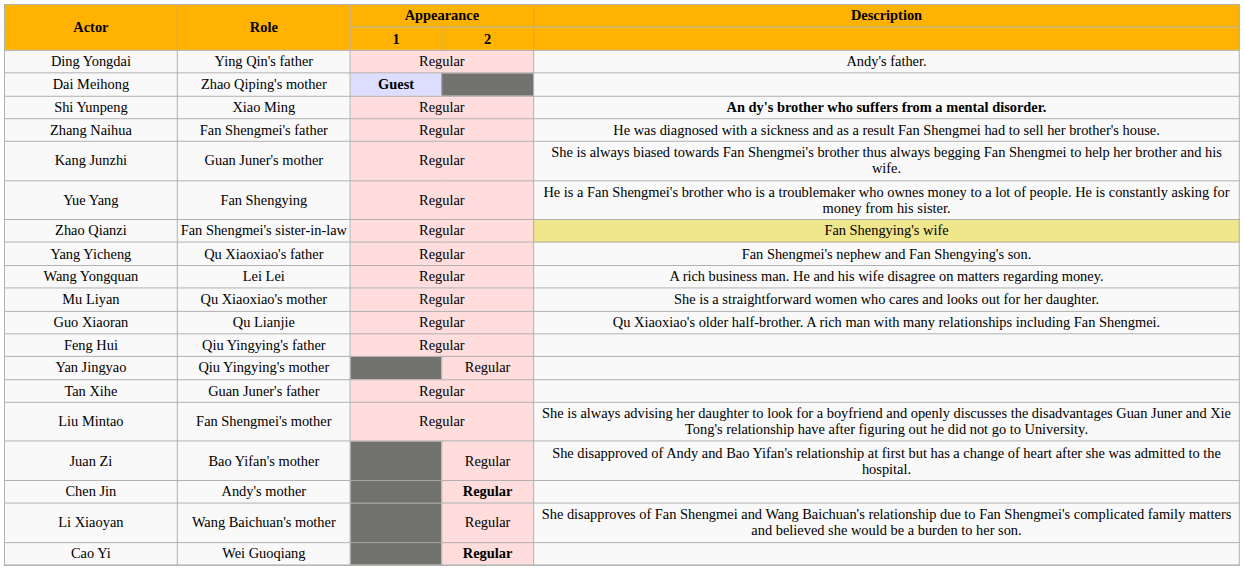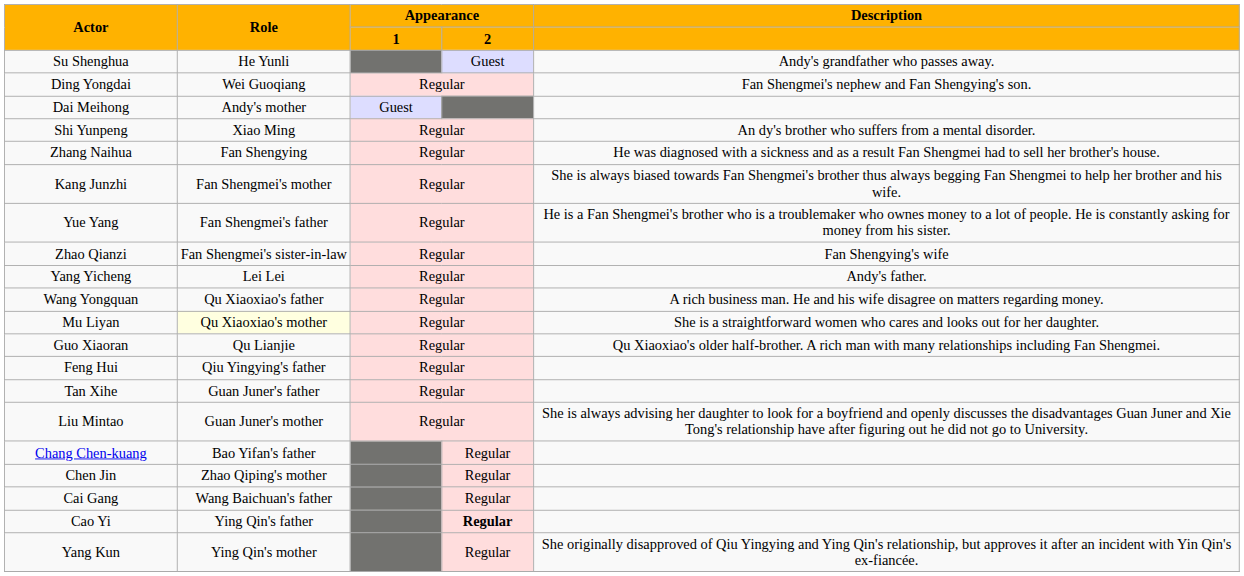 <table class="wikitable" style="text-align:center">
 <tr style="background:#ffb200">
 <td rowspan="2" style="width:14%"><strong>Actor</strong></td>
 <td rowspan="2" style="width:14%"><strong>Role</strong></td>
 <td colspan="2"><strong>Appearance</strong></td>
 <td><strong>Description</strong></td>
 </tr>
 <tr style="background:#ffb200">
 <td style="width:60pt;"><strong>1</strong></td>
 <td style="width:60pt;"><strong>2</strong></td>
 <td style="width:500pt;"></td>
 </tr>
 <tr>
+<td>Su Shenghua</td>
+<td>He Yunli</td>
+<td style="background: #72726f"></td>
+<td style="background: #ddddff">Guest</td>
+<td>Andy's grandfather who passes away.</td>
+</tr>
+<tr>
 <td>Ding Yongdai</td>
-<td>Ying Qin's father</td>
+<td>Wei Guoqiang</td>
 <td colspan="2" style="background: #ffdddd">Regular</td>
-<td>Andy's father.</td>
+<td>Fan Shengmei's nephew and Fan Shengying's son.</td>
 </tr>
 <tr>
 <td>Dai Meihong</td>
-<td>Zhao Qiping's mother</td>
-<td style="background: #ddddff"><strong>Guest</strong></td>
+<td>Andy's mother</td>
+<td style="background: #ddddff">Guest</td>
 <td style="background: #72726f"></td>
 <td></td>
 </tr>
 <tr>
 <td>Shi Yunpeng</td>
 <td>Xiao Ming</td>
 <td colspan="2" style="background: #ffdddd">Regular</td>
-<td><strong>An dy's brother who suffers from a mental disorder.</strong></td>
+<td>An dy's brother who suffers from a mental disorder.</td>
 </tr>
 <tr>
 <td>Zhang Naihua</td>
-<td>Fan Shengmei's father</td>
+<td>Fan Shengying</td>
 <td colspan="2" style="background: #ffdddd">Regular</td>
 <td>He was diagnosed with a sickness and as a result Fan Shengmei had to sell her brother's house.</td>
 </tr>
 <tr>
 <td>Kang Junzhi</td>
-<td>Guan Juner's mother</td>
+<td>Fan Shengmei's mother</td>
 <td colspan="2" style="background: #ffdddd">Regular</td>
 <td>She is always biased towards Fan Shengmei's brother thus always begging Fan Shengmei to help her brother and his wife.</td>
 </tr>
 <tr>
 <td>Yue Yang</td>
-<td>Fan Shengying</td>
+<td>Fan Shengmei's father</td>
 <td colspan="2" style="background: #ffdddd">Regular</td>
 <td>He is a Fan Shengmei's brother who is a troublemaker who ownes money to a lot of people. He is constantly asking for money from his sister.</td>
 </tr>
 <tr>
 <td>Zhao Qianzi</td>
 <td>Fan Shengmei's sister-in-law</td>
 <td colspan="2" style="background: #ffdddd">Regular</td>
-<td style="background: khaki;">Fan Shengying's wife</td>
+<td>Fan Shengying's wife</td>
 </tr>
 <tr>
 <td>Yang Yicheng</td>
-<td>Qu Xiaoxiao's father</td>
+<td>Lei Lei</td>
 <td colspan="2" style="background: #ffdddd">Regular</td>
-<td>Fan Shengmei's nephew and Fan Shengying's son.</td>
+<td>Andy's father.</td>
 </tr>
 <tr>
 <td>Wang Yongquan</td>
-<td>Lei Lei</td>
+<td>Qu Xiaoxiao's father</td>
 <td colspan="2" style="background: #ffdddd">Regular</td>
 <td>A rich business man. He and his wife disagree on matters regarding money.</td>
 </tr>
 <tr>
 <td>Mu Liyan</td>
-<td>Qu Xiaoxiao's mother</td>
+<td style="background: lightyellow;">Qu Xiaoxiao's mother</td>
 <td colspan="2" style="background: #ffdddd">Regular</td>
 <td>She is a straightforward women who cares and looks out for her daughter.</td>
 </tr>
 <tr>
 <td>Guo Xiaoran</td>
 <td>Qu Lianjie</td>
 <td colspan="2" style="background: #ffdddd">Regular</td>
 <td>Qu Xiaoxiao's older half-brother. A rich man with many relationships including Fan Shengmei.</td>
 </tr>
 <tr>
 <td>Feng Hui</td>
 <td>Qiu Yingying's father</td>
 <td colspan="2" style="background: #ffdddd">Regular</td>
 <td></td>
 </tr>
 <tr>
-<td>Yan Jingyao</td>
-<td>Qiu Yingying's mother</td>
-<td style="background: #72726f"></td>
-<td style="background: #ffdddd">Regular</td>
-<td></td>
-</tr>
-<tr>
 <td>Tan Xihe</td>
 <td>Guan Juner's father</td>
 <td colspan="2" style="background: #ffdddd">Regular</td>
 <td></td>
 </tr>
 <tr>
 <td>Liu Mintao</td>
-<td>Fan Shengmei's mother</td>
+<td>Guan Juner's mother</td>
 <td colspan="2" style="background: #ffdddd">Regular</td>
 <td>She is always advising her daughter to look for a boyfriend and openly discusses the disadvantages Guan Juner and Xie Tong's relationship have after figuring out he did not go to University.</td>
 </tr>
 <tr>
-<td>Juan Zi</td>
-<td>Bao Yifan's mother</td>
+<td><a href='#'>Chang Chen-kuang</a></td>
+<td>Bao Yifan's father</td>
 <td style="background: #72726f"></td>
 <td style="background: #ffdddd">Regular</td>
-<td>She disapproved of Andy and Bao Yifan's relationship at first but has a change of heart after she was admitted to the hospital.</td>
+<td></td>
 </tr>
 <tr>
 <td>Chen Jin</td>
-<td>Andy's mother</td>
+<td>Zhao Qiping's mother</td>
+<td style="background: #72726f"></td>
+<td style="background: #ffdddd">Regular</td>
+<td></td>
+</tr>
+<tr>
+<td>Cai Gang</td>
+<td>Wang Baichuan's father</td>
+<td style="background: #72726f"></td>
+<td style="background: #ffdddd">Regular</td>
+<td></td>
+</tr>
+<tr>
+<td>Cao Yi</td>
+<td>Ying Qin's father</td>
 <td style="background: #72726f"></td>
 <td style="background: #ffdddd"><strong>Regular</strong></td>
 <td></td>
 </tr>
 <tr>
-<td>Li Xiaoyan</td>
-<td>Wang Baichuan's mother</td>
+<td>Yang Kun</td>
+<td>Ying Qin's mother</td>
 <td style="background: #72726f"></td>
 <td style="background: #ffdddd">Regular</td>
-<td>She disapproves of Fan Shengmei and Wang Baichuan's relationship due to Fan Shengmei's complicated family matters and believed she would be a burden to her son.</td>
-</tr>
-<tr>
-<td>Cao Yi</td>
-<td>Wei Guoqiang</td>
-<td style="background: #72726f"></td>
-<td style="background: #ffdddd"><strong>Regular</strong></td>
-<td></td>
+<td>She originally disapproved of Qiu Yingying and Ying Qin's relationship, but approves it after an incident with Yin Qin's ex-fiancée.</td>
 </tr>
 <tr>
 </tr>
 </table>
